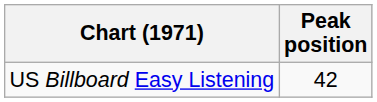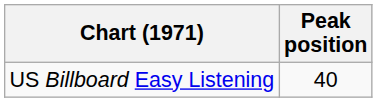 <table class="wikitable">
 <tr>
 <th>Chart (1971)</th>
 <th>Peak<br>position</th>
 </tr>
 <tr>
 <td>US <em>Billboard</em> <a href='#'>Easy Listening</a></td>
-<td align="center">42</td>
+<td align="center">40</td>
 </tr>
 </table>
